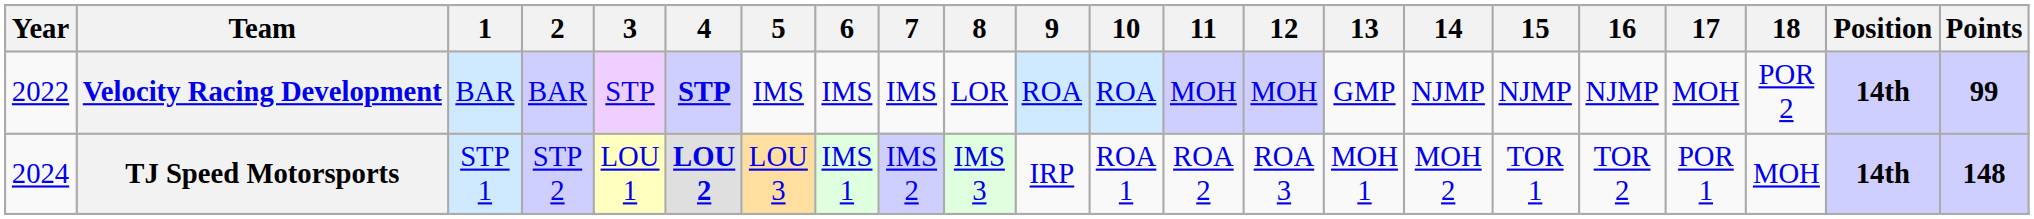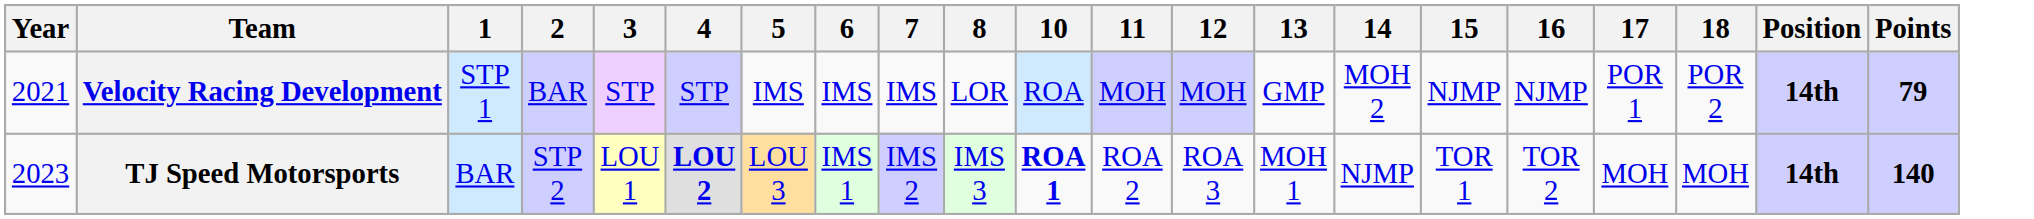 <table class="wikitable" style="text-align:center; font-size:85%">
 <tr>
 <th>Year</th>
 <th>Team</th>
 <th>1</th>
 <th>2</th>
 <th>3</th>
 <th>4</th>
 <th>5</th>
 <th>6</th>
 <th>7</th>
 <th>8</th>
-<th>9</th>
 <th>10</th>
 <th>11</th>
 <th>12</th>
 <th>13</th>
 <th>14</th>
 <th>15</th>
 <th>16</th>
 <th>17</th>
 <th>18</th>
 <th>Position</th>
 <th>Points</th>
 </tr>
 <tr>
-<td><a href='#'>2022</a></td>
+<td><a href='#'>2021</a></td>
 <th nowrap><a href='#'>Velocity Racing Development</a></th>
-<td style="background:#CFEAFF;"><a href='#'>BAR</a><br></td>
+<td style="background:#CFEAFF;"><a href='#'>STP<br>1</a><br></td>
 <td style="background:#CFCFFF;"><a href='#'>BAR</a><br></td>
 <td style="background:#EFCFFF;"><a href='#'>STP</a><br></td>
-<td style="background:#CFCFFF;"><strong><a href='#'>STP</a><br></strong></td>
+<td style="background:#CFCFFF;"><a href='#'>STP</a><br></td>
 <td style="background:#;"><a href='#'>IMS</a></td>
 <td style="background:#;"><a href='#'>IMS</a></td>
 <td style="background:#;"><a href='#'>IMS</a></td>
 <td style="background:#;"><a href='#'>LOR</a></td>
 <td style="background:#CFEAFF;"><a href='#'>ROA</a><br></td>
-<td style="background:#CFEAFF;"><a href='#'>ROA</a><br></td>
 <td style="background:#CFCFFF;"><a href='#'>MOH</a><br></td>
 <td style="background:#CFCFFF;"><a href='#'>MOH</a><br></td>
 <td style="background:#;"><a href='#'>GMP</a></td>
+<td style="background:#;"><a href='#'>MOH<br>2</a></td>
 <td style="background:#;"><a href='#'>NJMP</a></td>
 <td style="background:#;"><a href='#'>NJMP</a></td>
-<td style="background:#;"><a href='#'>NJMP</a></td>
-<td style="background:#;"><a href='#'>MOH</a></td>
+<td style="background:#;"><a href='#'>POR<br>1</a></td>
 <td style="background:#;"><a href='#'>POR<br>2</a></td>
 <th style="background:#CFCFFF;">14th</th>
-<th style="background:#CFCFFF;">99</th>
+<th style="background:#CFCFFF;">79</th>
 </tr>
 <tr>
-<td><a href='#'>2024</a></td>
+<td><a href='#'>2023</a></td>
 <th>TJ Speed Motorsports</th>
-<td style="background:#CFEAFF;"><a href='#'>STP<br>1</a><br></td>
+<td style="background:#CFEAFF;"><a href='#'>BAR</a><br></td>
 <td style="background:#CFCFFF;"><a href='#'>STP<br>2</a><br></td>
 <td style="background:#FFFFBF;"><a href='#'>LOU<br>1</a><br></td>
 <td style="background:#DFDFDF;"><strong><a href='#'>LOU<br>2</a></strong><br></td>
 <td style="background:#FFDF9F;"><a href='#'>LOU<br>3</a><br></td>
 <td style="background:#DFFFDF;"><a href='#'>IMS<br>1</a><br></td>
 <td style="background:#CFCFFF;"><a href='#'>IMS<br>2</a><br></td>
 <td style="background:#DFFFDF;"><a href='#'>IMS<br>3</a><br></td>
-<td style="background:#;"><a href='#'>IRP</a></td>
-<td style="background:#;"><a href='#'>ROA<br>1</a></td>
+<td style="background:#;"><strong><a href='#'>ROA<br>1</a></strong></td>
 <td style="background:#;"><a href='#'>ROA<br>2</a></td>
 <td style="background:#;"><a href='#'>ROA<br>3</a></td>
 <td style="background:#;"><a href='#'>MOH<br>1</a></td>
-<td style="background:#;"><a href='#'>MOH<br>2</a></td>
+<td style="background:#;"><a href='#'>NJMP</a></td>
 <td style="background:#;"><a href='#'>TOR<br>1</a></td>
 <td style="background:#;"><a href='#'>TOR<br>2</a></td>
-<td style="background:#;"><a href='#'>POR<br>1</a></td>
+<td style="background:#;"><a href='#'>MOH</a></td>
 <td style="background:#;"><a href='#'>MOH</a></td>
 <th style="background:#CFCFFF;">14th</th>
-<th style="background:#CFCFFF;">148</th>
+<th style="background:#CFCFFF;">140</th>
 </tr>
 </table>
